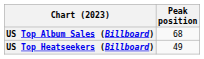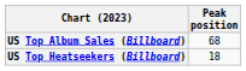 <table class="wikitable sortable plainrowheaders" style="text-align:center">
 <tr>
 <th scope="col">Chart (2023)</th>
 <th scope="col">Peak<br>position</th>
 </tr>
 <tr>
 <th scope="row">US <a href='#'>Top Album Sales</a> (<em><a href='#'>Billboard</a></em>)</th>
 <td>68</td>
 </tr>
 <tr>
 <th scope="row">US <a href='#'>Top Heatseekers</a> (<em><a href='#'>Billboard</a></em>)</th>
-<td>49</td>
+<td>18</td>
 </tr>
 </table>
